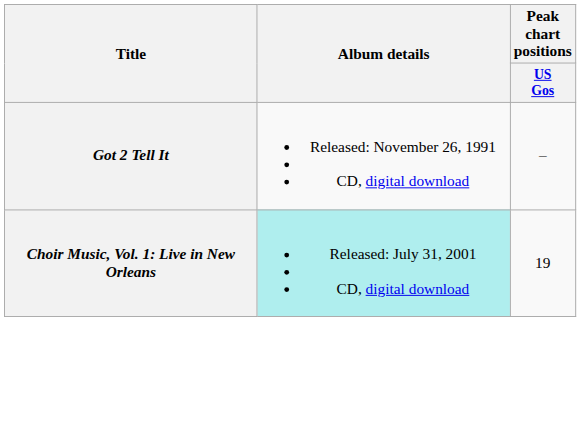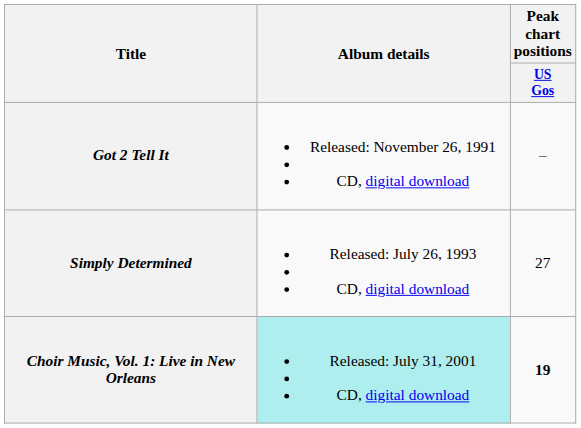 <table class="wikitable plainrowheaders" style="text-align:center;">
 <tr>
 <th scope="col" rowspan="2" style="width:16em;">Title</th>
 <th scope="col" rowspan="2" style="width:16em;">Album details</th>
 <th scope="col" colspan="1">Peak chart positions</th>
 </tr>
 <tr>
 <th style="width:3em; font-size:90%"><a href='#'>US<br>Gos</a></th>
 </tr>
 <tr>
 <th scope="row"><em>Got 2 Tell It</em></th>
 <td><br><ul><li>Released: November 26, 1991</li><li></li><li>CD, <a href='#'>digital download</a></li></ul></td>
 <td>–</td>
 </tr>
 <tr>
+<th scope="row"><em>Simply Determined</em></th>
+<td><br><ul><li>Released: July 26, 1993</li><li></li><li>CD, <a href='#'>digital download</a></li></ul></td>
+<td>27</td>
+</tr>
+<tr>
 <th scope="row"><em>Choir Music, Vol. 1: Live in New Orleans</em></th>
 <td style="background: paleturquoise;"><br><ul><li>Released: July 31, 2001</li><li></li><li>CD, <a href='#'>digital download</a></li></ul></td>
-<td>19</td>
+<td><strong>19</strong></td>
 </tr>
 </table>
